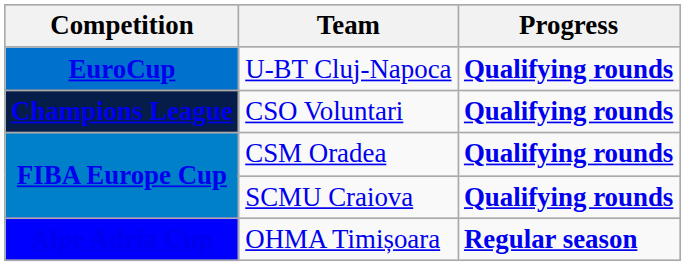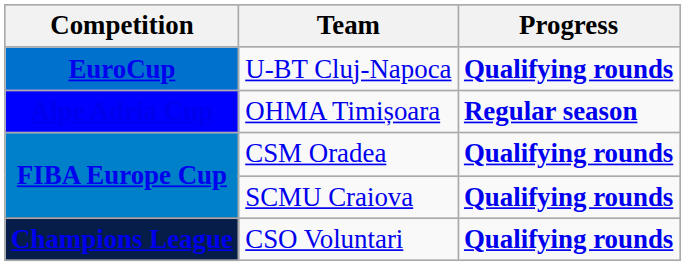 <table class="wikitable sortable">
 <tr>
 <th>Competition</th>
 <th>Team</th>
 <th>Progress</th>
 </tr>
 <tr>
 <td bgcolor="#0072CE" align="center"><strong><a href='#'><span>EuroCup</span></a></strong></td>
 <td><a href='#'>U-BT Cluj-Napoca</a></td>
 <td><strong><a href='#'>Qualifying rounds</a></strong></td>
 </tr>
 <tr>
-<td bgcolor="#071D49" align="center"><strong><a href='#'><span>Champions League</span></a></strong></td>
-<td><a href='#'>CSO Voluntari</a></td>
-<td><strong><a href='#'>Qualifying rounds</a></strong></td>
+<td bgcolor="blue" align="center"><strong><a href='#'><span>Alpe Adria Cup</span></a></strong></td>
+<td><a href='#'>OHMA Timișoara</a></td>
+<td><a href='#'><strong>Regular season</strong></a></td>
 </tr>
 <tr>
 <td rowspan="2" bgcolor="#0080C8" align="center"><strong><a href='#'><span>FIBA Europe Cup</span></a></strong></td>
 <td><a href='#'>CSM Oradea</a></td>
 <td><strong><a href='#'>Qualifying rounds</a></strong></td>
 </tr>
 <tr>
 <td><a href='#'>SCMU Craiova</a></td>
 <td><strong><a href='#'>Qualifying rounds</a></strong></td>
 </tr>
 <tr>
-<td bgcolor="blue" align="center"><strong><a href='#'><span>Alpe Adria Cup</span></a></strong></td>
-<td><a href='#'>OHMA Timișoara</a></td>
-<td><a href='#'><strong>Regular season</strong></a></td>
+<td bgcolor="#071D49" align="center"><strong><a href='#'><span>Champions League</span></a></strong></td>
+<td><a href='#'>CSO Voluntari</a></td>
+<td><strong><a href='#'>Qualifying rounds</a></strong></td>
 </tr>
 </table>
